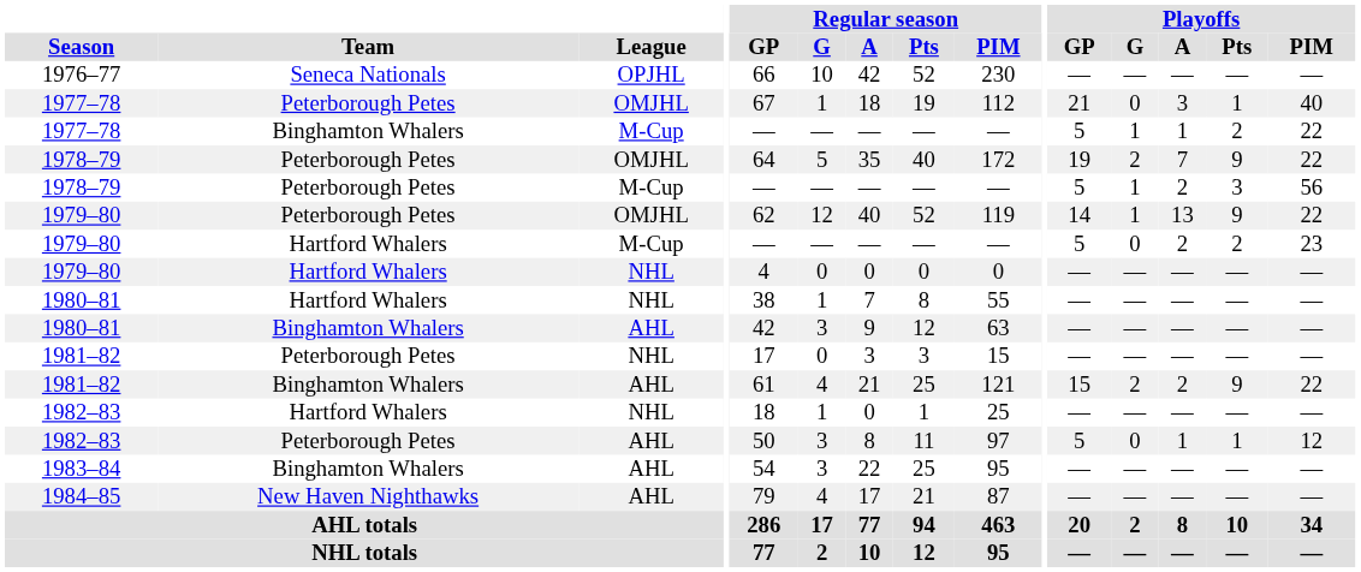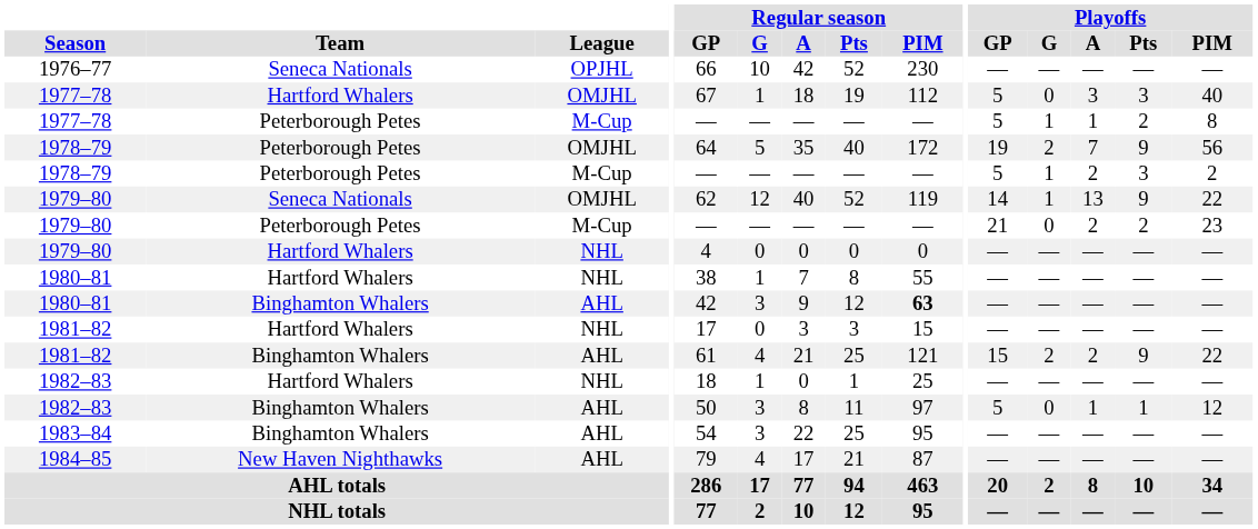 <table border="0" cellpadding="1" cellspacing="0" style="text-align:center; width:60em">
 <tr bgcolor="#e0e0e0">
 <th colspan="3" bgcolor="#ffffff"></th>
 <th rowspan="100" bgcolor="#ffffff"></th>
 <th colspan="5"><a href='#'>Regular season</a></th>
 <th rowspan="100" bgcolor="#ffffff"></th>
 <th colspan="5"><a href='#'>Playoffs</a></th>
 </tr>
 <tr bgcolor="#e0e0e0">
 <th><a href='#'>Season</a></th>
 <th>Team</th>
 <th>League</th>
 <th>GP</th>
 <th><a href='#'>G</a></th>
 <th><a href='#'>A</a></th>
 <th><a href='#'>Pts</a></th>
 <th><a href='#'>PIM</a></th>
 <th>GP</th>
 <th>G</th>
 <th>A</th>
 <th>Pts</th>
 <th>PIM</th>
 </tr>
 <tr>
 <td>1976–77</td>
 <td><a href='#'>Seneca Nationals</a></td>
 <td><a href='#'>OPJHL</a></td>
 <td>66</td>
 <td>10</td>
 <td>42</td>
 <td>52</td>
 <td>230</td>
 <td>—</td>
 <td>—</td>
 <td>—</td>
 <td>—</td>
 <td>—</td>
 </tr>
 <tr bgcolor="#f0f0f0">
 <td><a href='#'>1977–78</a></td>
-<td><a href='#'>Peterborough Petes</a></td>
+<td><a href='#'>Hartford Whalers</a></td>
 <td><a href='#'>OMJHL</a></td>
 <td>67</td>
 <td>1</td>
 <td>18</td>
 <td>19</td>
 <td>112</td>
-<td>21</td>
+<td>5</td>
 <td>0</td>
 <td>3</td>
-<td>1</td>
+<td>3</td>
 <td>40</td>
 </tr>
 <tr>
 <td><a href='#'>1977–78</a></td>
-<td>Binghamton Whalers</td>
+<td>Peterborough Petes</td>
 <td><a href='#'>M-Cup</a></td>
 <td>—</td>
 <td>—</td>
 <td>—</td>
 <td>—</td>
 <td>—</td>
 <td>5</td>
 <td>1</td>
 <td>1</td>
 <td>2</td>
-<td>22</td>
+<td>8</td>
 </tr>
 <tr bgcolor="#f0f0f0">
 <td><a href='#'>1978–79</a></td>
 <td>Peterborough Petes</td>
 <td>OMJHL</td>
 <td>64</td>
 <td>5</td>
 <td>35</td>
 <td>40</td>
 <td>172</td>
 <td>19</td>
 <td>2</td>
 <td>7</td>
 <td>9</td>
-<td>22</td>
+<td>56</td>
 </tr>
 <tr>
 <td><a href='#'>1978–79</a></td>
 <td>Peterborough Petes</td>
 <td>M-Cup</td>
 <td>—</td>
 <td>—</td>
 <td>—</td>
 <td>—</td>
 <td>—</td>
 <td>5</td>
 <td>1</td>
 <td>2</td>
 <td>3</td>
-<td>56</td>
+<td>2</td>
 </tr>
 <tr bgcolor="#f0f0f0">
 <td><a href='#'>1979–80</a></td>
-<td>Peterborough Petes</td>
+<td><a href='#'>Seneca Nationals</a></td>
 <td>OMJHL</td>
 <td>62</td>
 <td>12</td>
 <td>40</td>
 <td>52</td>
 <td>119</td>
 <td>14</td>
 <td>1</td>
 <td>13</td>
 <td>9</td>
 <td>22</td>
 </tr>
 <tr>
 <td><a href='#'>1979–80</a></td>
-<td>Hartford Whalers</td>
+<td>Peterborough Petes</td>
 <td>M-Cup</td>
 <td>—</td>
 <td>—</td>
 <td>—</td>
 <td>—</td>
 <td>—</td>
-<td>5</td>
+<td>21</td>
 <td>0</td>
 <td>2</td>
 <td>2</td>
 <td>23</td>
 </tr>
 <tr bgcolor="#f0f0f0">
 <td><a href='#'>1979–80</a></td>
 <td><a href='#'>Hartford Whalers</a></td>
 <td><a href='#'>NHL</a></td>
 <td>4</td>
 <td>0</td>
 <td>0</td>
 <td>0</td>
 <td>0</td>
 <td>—</td>
 <td>—</td>
 <td>—</td>
 <td>—</td>
 <td>—</td>
 </tr>
 <tr>
 <td><a href='#'>1980–81</a></td>
 <td>Hartford Whalers</td>
 <td>NHL</td>
 <td>38</td>
 <td>1</td>
 <td>7</td>
 <td>8</td>
 <td>55</td>
 <td>—</td>
 <td>—</td>
 <td>—</td>
 <td>—</td>
 <td>—</td>
 </tr>
 <tr bgcolor="#f0f0f0">
 <td><a href='#'>1980–81</a></td>
 <td><a href='#'>Binghamton Whalers</a></td>
 <td><a href='#'>AHL</a></td>
 <td>42</td>
 <td>3</td>
 <td>9</td>
 <td>12</td>
-<td>63</td>
+<td><strong>63</strong></td>
 <td>—</td>
 <td>—</td>
 <td>—</td>
 <td>—</td>
 <td>—</td>
 </tr>
 <tr>
 <td><a href='#'>1981–82</a></td>
-<td>Peterborough Petes</td>
+<td>Hartford Whalers</td>
 <td>NHL</td>
 <td>17</td>
 <td>0</td>
 <td>3</td>
 <td>3</td>
 <td>15</td>
 <td>—</td>
 <td>—</td>
 <td>—</td>
 <td>—</td>
 <td>—</td>
 </tr>
 <tr bgcolor="#f0f0f0">
 <td><a href='#'>1981–82</a></td>
 <td>Binghamton Whalers</td>
 <td>AHL</td>
 <td>61</td>
 <td>4</td>
 <td>21</td>
 <td>25</td>
 <td>121</td>
 <td>15</td>
 <td>2</td>
 <td>2</td>
 <td>9</td>
 <td>22</td>
 </tr>
 <tr>
 <td><a href='#'>1982–83</a></td>
 <td>Hartford Whalers</td>
 <td>NHL</td>
 <td>18</td>
 <td>1</td>
 <td>0</td>
 <td>1</td>
 <td>25</td>
 <td>—</td>
 <td>—</td>
 <td>—</td>
 <td>—</td>
 <td>—</td>
 </tr>
 <tr bgcolor="#f0f0f0">
 <td><a href='#'>1982–83</a></td>
-<td>Peterborough Petes</td>
+<td>Binghamton Whalers</td>
 <td>AHL</td>
 <td>50</td>
 <td>3</td>
 <td>8</td>
 <td>11</td>
 <td>97</td>
 <td>5</td>
 <td>0</td>
 <td>1</td>
 <td>1</td>
 <td>12</td>
 </tr>
 <tr>
 <td><a href='#'>1983–84</a></td>
 <td>Binghamton Whalers</td>
 <td>AHL</td>
 <td>54</td>
 <td>3</td>
 <td>22</td>
 <td>25</td>
 <td>95</td>
 <td>—</td>
 <td>—</td>
 <td>—</td>
 <td>—</td>
 <td>—</td>
 </tr>
 <tr bgcolor="#f0f0f0">
 <td><a href='#'>1984–85</a></td>
 <td><a href='#'>New Haven Nighthawks</a></td>
 <td>AHL</td>
 <td>79</td>
 <td>4</td>
 <td>17</td>
 <td>21</td>
 <td>87</td>
 <td>—</td>
 <td>—</td>
 <td>—</td>
 <td>—</td>
 <td>—</td>
 </tr>
 <tr bgcolor="#e0e0e0">
 <th colspan="3">AHL totals</th>
 <th>286</th>
 <th>17</th>
 <th>77</th>
 <th>94</th>
 <th>463</th>
 <th>20</th>
 <th>2</th>
 <th>8</th>
 <th>10</th>
 <th>34</th>
 </tr>
 <tr bgcolor="#e0e0e0">
 <th colspan="3">NHL totals</th>
 <th>77</th>
 <th>2</th>
 <th>10</th>
 <th>12</th>
 <th>95</th>
 <th>—</th>
 <th>—</th>
 <th>—</th>
 <th>—</th>
 <th>—</th>
 </tr>
 </table>
